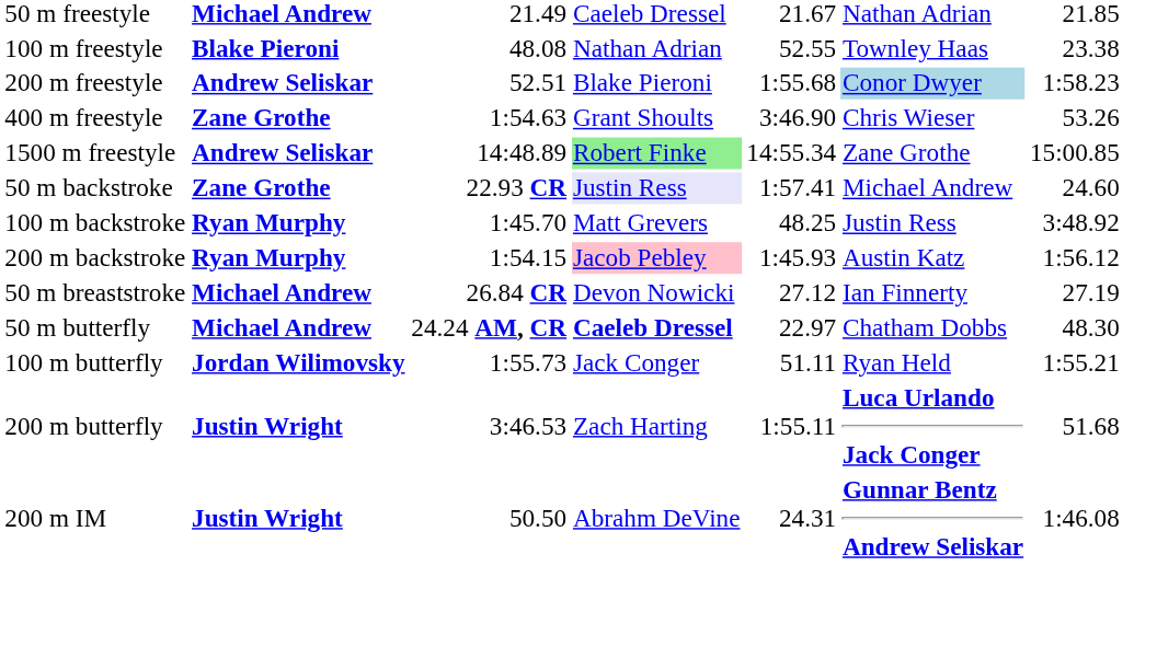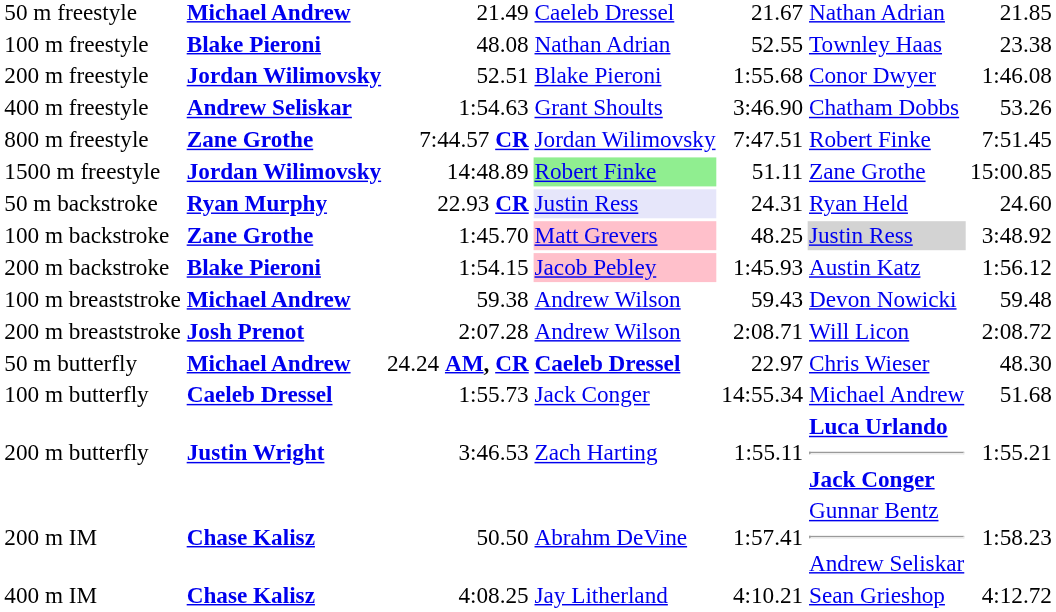 <table>
 <tr>
 <td>50 m freestyle</td>
 <td><strong><a href='#'>Michael Andrew</a></strong></td>
 <td align="right">21.49</td>
 <td><a href='#'>Caeleb Dressel</a></td>
 <td align="right">21.67</td>
 <td><a href='#'>Nathan Adrian</a></td>
 <td align="right">21.85</td>
 </tr>
 <tr>
 <td>100 m freestyle</td>
 <td><strong><a href='#'>Blake Pieroni</a></strong></td>
 <td align="right">48.08</td>
 <td><a href='#'>Nathan Adrian</a></td>
 <td align="right">52.55</td>
 <td><a href='#'>Townley Haas</a></td>
 <td align="right">23.38</td>
 </tr>
 <tr>
 <td>200 m freestyle</td>
-<td><strong><a href='#'>Andrew Seliskar</a></strong></td>
+<td><strong><a href='#'>Jordan Wilimovsky</a></strong></td>
 <td align="right">52.51</td>
 <td><a href='#'>Blake Pieroni</a></td>
 <td align="right">1:55.68</td>
-<td style="background: lightblue;"><a href='#'>Conor Dwyer</a></td>
-<td align="right">1:58.23</td>
+<td><a href='#'>Conor Dwyer</a></td>
+<td align="right">1:46.08</td>
 </tr>
 <tr>
 <td>400 m freestyle</td>
-<td><strong><a href='#'>Zane Grothe</a></strong></td>
+<td><strong><a href='#'>Andrew Seliskar</a></strong></td>
 <td align="right">1:54.63</td>
 <td><a href='#'>Grant Shoults</a></td>
 <td align="right">3:46.90</td>
-<td><a href='#'>Chris Wieser</a></td>
+<td><a href='#'>Chatham Dobbs</a></td>
 <td align="right">53.26</td>
 </tr>
 <tr>
+<td>800 m freestyle</td>
+<td><strong><a href='#'>Zane Grothe</a></strong></td>
+<td align="right">7:44.57 <strong><a href='#'>CR</a></strong></td>
+<td><a href='#'>Jordan Wilimovsky</a></td>
+<td align="right">7:47.51</td>
+<td><a href='#'>Robert Finke</a></td>
+<td align="right">7:51.45</td>
+</tr>
+<tr>
 <td>1500 m freestyle</td>
-<td><strong><a href='#'>Andrew Seliskar</a></strong></td>
+<td><strong><a href='#'>Jordan Wilimovsky</a></strong></td>
 <td align="right">14:48.89</td>
 <td style="background: lightgreen;"><a href='#'>Robert Finke</a></td>
-<td align="right">14:55.34</td>
+<td align="right">51.11</td>
 <td><a href='#'>Zane Grothe</a></td>
 <td align="right">15:00.85</td>
 </tr>
 <tr>
 <td>50 m backstroke</td>
-<td><strong><a href='#'>Zane Grothe</a></strong></td>
+<td><strong><a href='#'>Ryan Murphy</a></strong></td>
 <td align="right">22.93 <strong><a href='#'>CR</a></strong></td>
 <td style="background: lavender;"><a href='#'>Justin Ress</a></td>
-<td align="right">1:57.41</td>
-<td><a href='#'>Michael Andrew</a></td>
+<td align="right">24.31</td>
+<td><a href='#'>Ryan Held</a></td>
 <td align="right">24.60</td>
 </tr>
 <tr>
 <td>100 m backstroke</td>
-<td><strong><a href='#'>Ryan Murphy</a></strong></td>
+<td><strong><a href='#'>Zane Grothe</a></strong></td>
 <td align="right">1:45.70</td>
-<td><a href='#'>Matt Grevers</a></td>
+<td style="background: pink;"><a href='#'>Matt Grevers</a></td>
 <td align="right">48.25</td>
-<td><a href='#'>Justin Ress</a></td>
+<td style="background: lightgrey;"><a href='#'>Justin Ress</a></td>
 <td align="right">3:48.92</td>
 </tr>
 <tr>
 <td>200 m backstroke</td>
-<td><strong><a href='#'>Ryan Murphy</a></strong></td>
+<td><strong><a href='#'>Blake Pieroni</a></strong></td>
 <td align="right">1:54.15</td>
 <td style="background: pink;"><a href='#'>Jacob Pebley</a></td>
 <td align="right">1:45.93</td>
 <td><a href='#'>Austin Katz</a></td>
 <td align="right">1:56.12</td>
 </tr>
 <tr>
-<td>50 m breaststroke</td>
+<td>100 m breaststroke</td>
 <td><strong><a href='#'>Michael Andrew</a></strong></td>
-<td align="right">26.84 <strong><a href='#'>CR</a></strong></td>
+<td align="right">59.38</td>
+<td><a href='#'>Andrew Wilson</a></td>
+<td align="right">59.43</td>
 <td><a href='#'>Devon Nowicki</a></td>
-<td align="right">27.12</td>
-<td><a href='#'>Ian Finnerty</a></td>
-<td align="right">27.19</td>
+<td align="right">59.48</td>
+</tr>
+<tr>
+<td>200 m breaststroke</td>
+<td><strong><a href='#'>Josh Prenot</a></strong></td>
+<td align="right">2:07.28</td>
+<td><a href='#'>Andrew Wilson</a></td>
+<td align="right">2:08.71</td>
+<td><a href='#'>Will Licon</a></td>
+<td align="right">2:08.72</td>
 </tr>
 <tr>
 <td>50 m butterfly</td>
 <td><strong><a href='#'>Michael Andrew</a></strong></td>
 <td align="right">24.24  <strong><a href='#'>AM</a>, <a href='#'>CR</a></strong></td>
 <td><strong><a href='#'>Caeleb Dressel</a></strong></td>
 <td align="right">22.97</td>
-<td><a href='#'>Chatham Dobbs</a></td>
+<td><a href='#'>Chris Wieser</a></td>
 <td align="right">48.30</td>
 </tr>
 <tr>
 <td>100 m butterfly</td>
-<td><strong><a href='#'>Jordan Wilimovsky</a></strong></td>
+<td><strong><a href='#'>Caeleb Dressel</a></strong></td>
 <td align="right">1:55.73</td>
 <td><a href='#'>Jack Conger</a></td>
-<td align="right">51.11</td>
-<td><a href='#'>Ryan Held</a></td>
-<td align="right">1:55.21</td>
+<td align="right">14:55.34</td>
+<td><a href='#'>Michael Andrew</a></td>
+<td align="right">51.68</td>
 </tr>
 <tr>
 <td>200 m butterfly</td>
 <td><strong><a href='#'>Justin Wright</a></strong></td>
 <td align="right">3:46.53</td>
 <td><a href='#'>Zach Harting</a></td>
 <td align="right">1:55.11</td>
 <td><strong><a href='#'>Luca Urlando</a><hr><a href='#'>Jack Conger</a></strong></td>
-<td align="right">51.68</td>
+<td align="right">1:55.21</td>
 </tr>
 <tr>
 <td>200 m IM</td>
-<td><strong><a href='#'>Justin Wright</a></strong></td>
+<td><strong><a href='#'>Chase Kalisz</a></strong></td>
 <td align="right">50.50</td>
 <td><a href='#'>Abrahm DeVine</a></td>
-<td align="right">24.31</td>
-<td><strong><a href='#'>Gunnar Bentz</a><hr><a href='#'>Andrew Seliskar</a></strong></td>
-<td align="right">1:46.08</td>
+<td align="right">1:57.41</td>
+<td><a href='#'>Gunnar Bentz</a><hr><a href='#'>Andrew Seliskar</a></td>
+<td align="right">1:58.23</td>
+</tr>
+<tr>
+<td>400 m IM</td>
+<td><strong><a href='#'>Chase Kalisz</a></strong></td>
+<td align="right">4:08.25</td>
+<td><a href='#'>Jay Litherland</a></td>
+<td align="right">4:10.21</td>
+<td><a href='#'>Sean Grieshop</a></td>
+<td align="right">4:12.72</td>
 </tr>
 </table>
